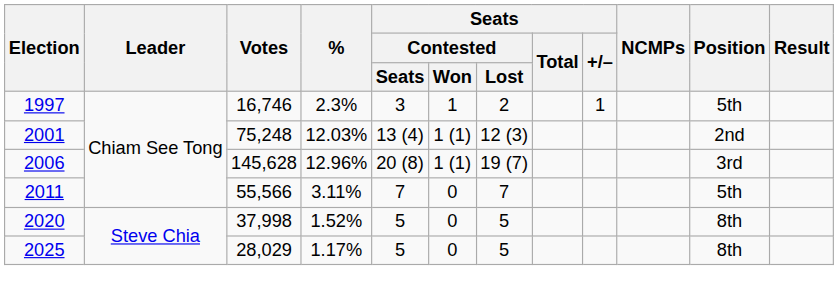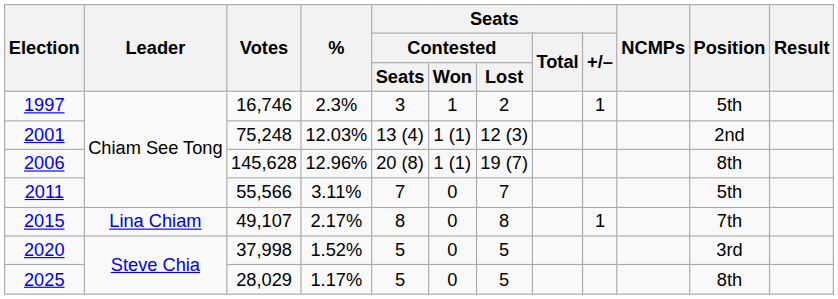 <table class=wikitable style="text-align: center;">
 <tr>
 <th rowspan=3>Election</th>
 <th rowspan=3>Leader</th>
 <th rowspan=3>Votes</th>
 <th rowspan=3>%</th>
 <th colspan=5>Seats</th>
 <th rowspan=3>NCMPs</th>
 <th rowspan=3>Position</th>
 <th rowspan=3>Result</th>
 </tr>
 <tr>
 <th colspan=3>Contested</th>
 <th rowspan=2>Total</th>
 <th rowspan=2>+/–</th>
 </tr>
 <tr>
 <th>Seats</th>
 <th>Won</th>
 <th>Lost</th>
 </tr>
 <tr>
 <td><a href='#'>1997</a></td>
 <td rowspan=4>Chiam See Tong</td>
 <td>16,746</td>
 <td>2.3%</td>
 <td>3</td>
 <td>1</td>
 <td>2</td>
 <td></td>
 <td> 1</td>
 <td></td>
 <td> 5th</td>
 <td></td>
 </tr>
 <tr>
 <td><a href='#'>2001</a></td>
 <td>75,248</td>
 <td>12.03%</td>
 <td>13 (4)</td>
 <td>1 (1)</td>
 <td>12 (3)</td>
 <td></td>
 <td></td>
 <td></td>
 <td> 2nd</td>
 <td></td>
 </tr>
 <tr>
 <td><a href='#'>2006</a></td>
 <td>145,628</td>
 <td>12.96%</td>
 <td>20 (8)</td>
 <td>1 (1)</td>
 <td>19 (7)</td>
 <td></td>
 <td></td>
 <td></td>
-<td> 3rd</td>
+<td> 8th</td>
 <td></td>
 </tr>
 <tr>
 <td><a href='#'>2011</a></td>
 <td>55,566</td>
 <td>3.11%</td>
 <td>7</td>
 <td>0</td>
 <td>7</td>
 <td></td>
 <td></td>
 <td></td>
 <td> 5th</td>
 <td></td>
 </tr>
 <tr>
+<td><a href='#'>2015</a></td>
+<td><a href='#'>Lina Chiam</a></td>
+<td>49,107</td>
+<td>2.17%</td>
+<td>8</td>
+<td>0</td>
+<td>8</td>
+<td></td>
+<td> 1</td>
+<td></td>
+<td> 7th</td>
+<td></td>
+</tr>
+<tr>
 <td><a href='#'>2020</a></td>
 <td rowspan=2><a href='#'>Steve Chia</a></td>
 <td>37,998</td>
 <td>1.52%</td>
 <td>5</td>
 <td>0</td>
 <td>5</td>
 <td></td>
 <td></td>
 <td></td>
-<td> 8th</td>
+<td> 3rd</td>
 <td></td>
 </tr>
 <tr>
 <td><a href='#'>2025</a></td>
 <td>28,029</td>
 <td>1.17%</td>
 <td>5</td>
 <td>0</td>
 <td>5</td>
 <td></td>
 <td></td>
 <td></td>
 <td> 8th</td>
 <td></td>
 </tr>
 </table>
